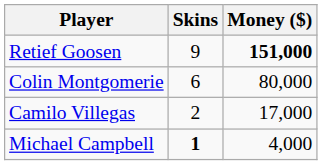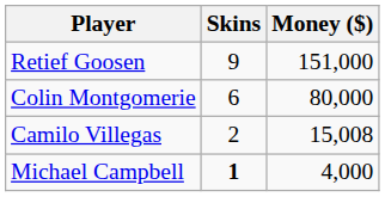 <table class="wikitable">
 <tr>
 <th>Player</th>
 <th>Skins</th>
 <th>Money ($)</th>
 </tr>
 <tr>
 <td> <a href='#'>Retief Goosen</a></td>
 <td align=center>9</td>
-<td align=right><strong>151,000</strong></td>
+<td align=right>151,000</td>
 </tr>
 <tr>
 <td> <a href='#'>Colin Montgomerie</a></td>
 <td align=center>6</td>
 <td align=right>80,000</td>
 </tr>
 <tr>
 <td> <a href='#'>Camilo Villegas</a></td>
 <td align=center>2</td>
-<td align=right>17,000</td>
+<td align=right>15,008</td>
 </tr>
 <tr>
 <td> <a href='#'>Michael Campbell</a></td>
 <td align=center><strong>1</strong></td>
 <td align=right>4,000</td>
 </tr>
 </table>
